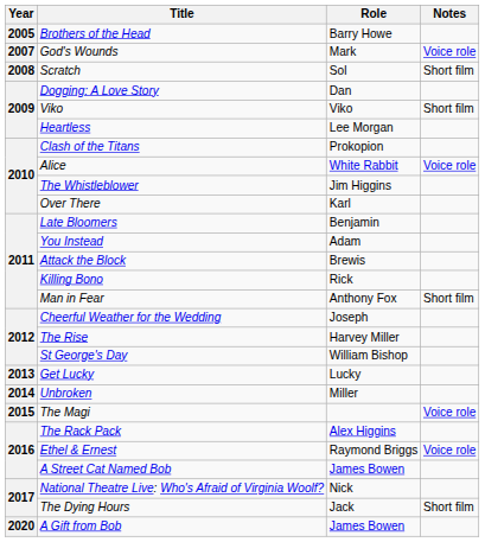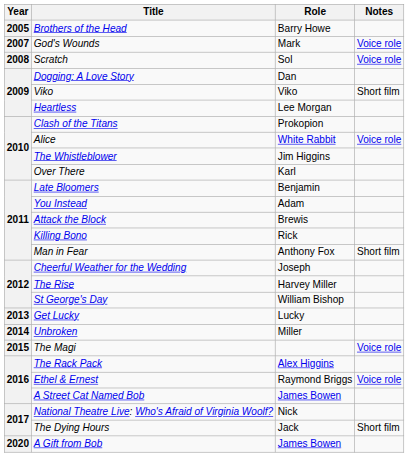 <table class="wikitable plainrowheaders sortable">
 <tr>
 <th scope="col">Year</th>
 <th scope="col">Title</th>
 <th scope="col">Role</th>
 <th scope="col" class="unsortable">Notes</th>
 </tr>
 <tr>
 <th scope="row">2005</th>
 <td><em><a href='#'>Brothers of the Head</a></em></td>
 <td>Barry Howe</td>
 <td></td>
 </tr>
 <tr>
 <th scope="row">2007</th>
 <td><em>God's Wounds</em></td>
 <td>Mark</td>
 <td><a href='#'>Voice role</a></td>
 </tr>
 <tr>
 <th scope="row">2008</th>
 <td><em>Scratch</em></td>
 <td>Sol</td>
-<td>Short film</td>
+<td><a href='#'>Voice role</a></td>
 </tr>
 <tr>
 <th scope="row" rowspan="3">2009</th>
 <td><em><a href='#'>Dogging: A Love Story</a></em></td>
 <td>Dan</td>
 <td></td>
 </tr>
 <tr>
 <td><em>Viko</em></td>
 <td>Viko</td>
 <td>Short film</td>
 </tr>
 <tr>
 <td><em><a href='#'>Heartless</a></em></td>
 <td>Lee Morgan</td>
 <td></td>
 </tr>
 <tr>
 <th scope="row" rowspan="4">2010</th>
 <td><em><a href='#'>Clash of the Titans</a></em></td>
 <td>Prokopion</td>
 <td></td>
 </tr>
 <tr>
 <td><em>Alice</em></td>
 <td><a href='#'>White Rabbit</a></td>
 <td><a href='#'>Voice role</a></td>
 </tr>
 <tr>
 <td><em><a href='#'>The Whistleblower</a></em></td>
 <td>Jim Higgins</td>
 <td></td>
 </tr>
 <tr>
 <td><em>Over There</em></td>
 <td>Karl</td>
 <td></td>
 </tr>
 <tr>
 <th scope="row" rowspan="5">2011</th>
 <td><em><a href='#'>Late Bloomers</a></em></td>
 <td>Benjamin</td>
 <td></td>
 </tr>
 <tr>
 <td><em><a href='#'>You Instead</a></em></td>
 <td>Adam</td>
 <td></td>
 </tr>
 <tr>
 <td><em><a href='#'>Attack the Block</a></em></td>
 <td>Brewis</td>
 <td></td>
 </tr>
 <tr>
 <td><em><a href='#'>Killing Bono</a></em></td>
 <td>Rick</td>
 <td></td>
 </tr>
 <tr>
 <td><em>Man in Fear</em></td>
 <td>Anthony Fox</td>
 <td>Short film</td>
 </tr>
 <tr>
 <th scope="row" rowspan="3">2012</th>
 <td><em><a href='#'>Cheerful Weather for the Wedding</a></em></td>
 <td>Joseph</td>
 <td></td>
 </tr>
 <tr>
 <td><em><a href='#'>The Rise</a></em></td>
 <td>Harvey Miller</td>
 <td></td>
 </tr>
 <tr>
 <td><em><a href='#'>St George's Day</a></em></td>
 <td>William Bishop</td>
 <td></td>
 </tr>
 <tr>
 <th scope="row">2013</th>
 <td><em><a href='#'>Get Lucky</a></em></td>
 <td>Lucky</td>
 <td></td>
 </tr>
 <tr>
 <th scope="row">2014</th>
 <td><em><a href='#'>Unbroken</a></em></td>
 <td>Miller</td>
 <td></td>
 </tr>
 <tr>
 <th scope="row">2015</th>
 <td><em>The Magi</em></td>
 <td></td>
 <td><a href='#'>Voice role</a></td>
 </tr>
 <tr>
 <th scope="row" rowspan="3">2016</th>
 <td><em><a href='#'>The Rack Pack</a></em></td>
 <td><a href='#'>Alex Higgins</a></td>
 <td></td>
 </tr>
 <tr>
 <td><em><a href='#'>Ethel & Ernest</a></em></td>
 <td>Raymond Briggs</td>
 <td><a href='#'>Voice role</a></td>
 </tr>
 <tr>
 <td><em><a href='#'>A Street Cat Named Bob</a></em></td>
 <td><a href='#'>James Bowen</a></td>
 <td></td>
 </tr>
 <tr>
 <th scope="row" rowspan="2">2017</th>
 <td><em><a href='#'>National Theatre Live</a>: <a href='#'>Who's Afraid of Virginia Woolf?</a></em></td>
 <td>Nick</td>
 <td></td>
 </tr>
 <tr>
 <td><em>The Dying Hours</em></td>
 <td>Jack</td>
 <td>Short film</td>
 </tr>
 <tr>
 <th scope="row">2020</th>
 <td><em><a href='#'>A Gift from Bob</a></em></td>
 <td><a href='#'>James Bowen</a></td>
 <td></td>
 </tr>
 </table>
